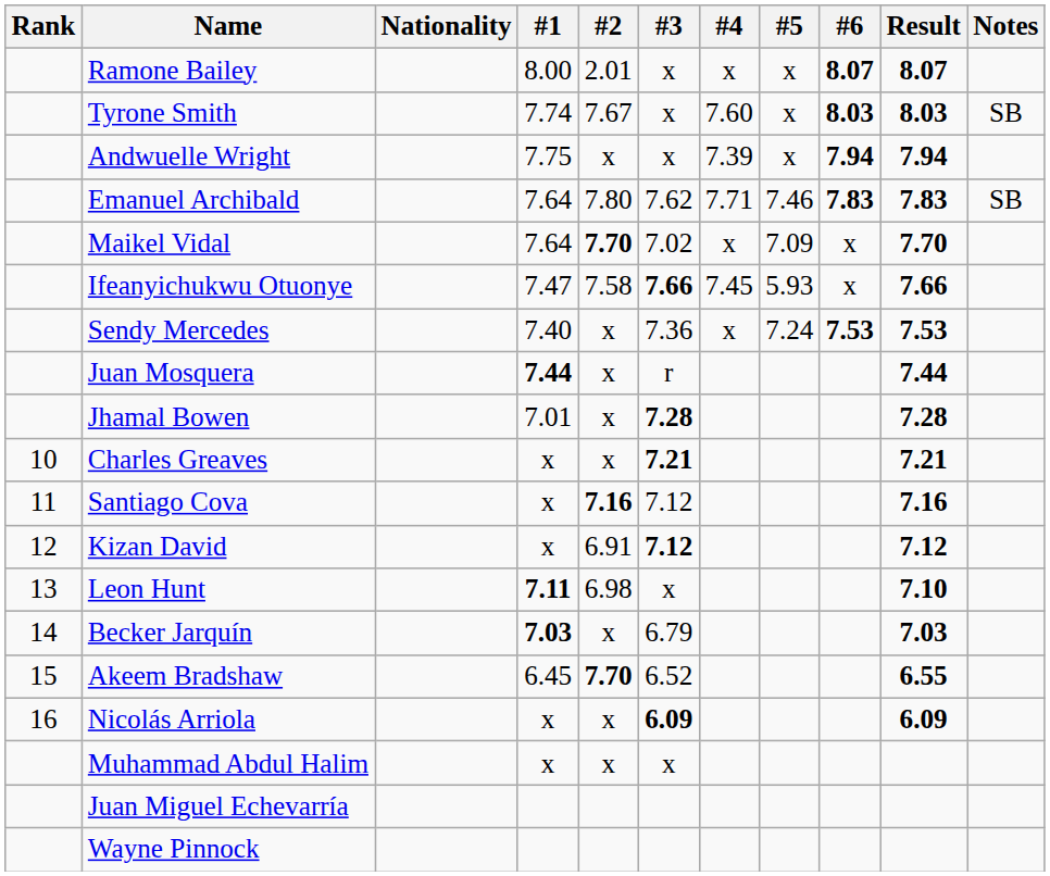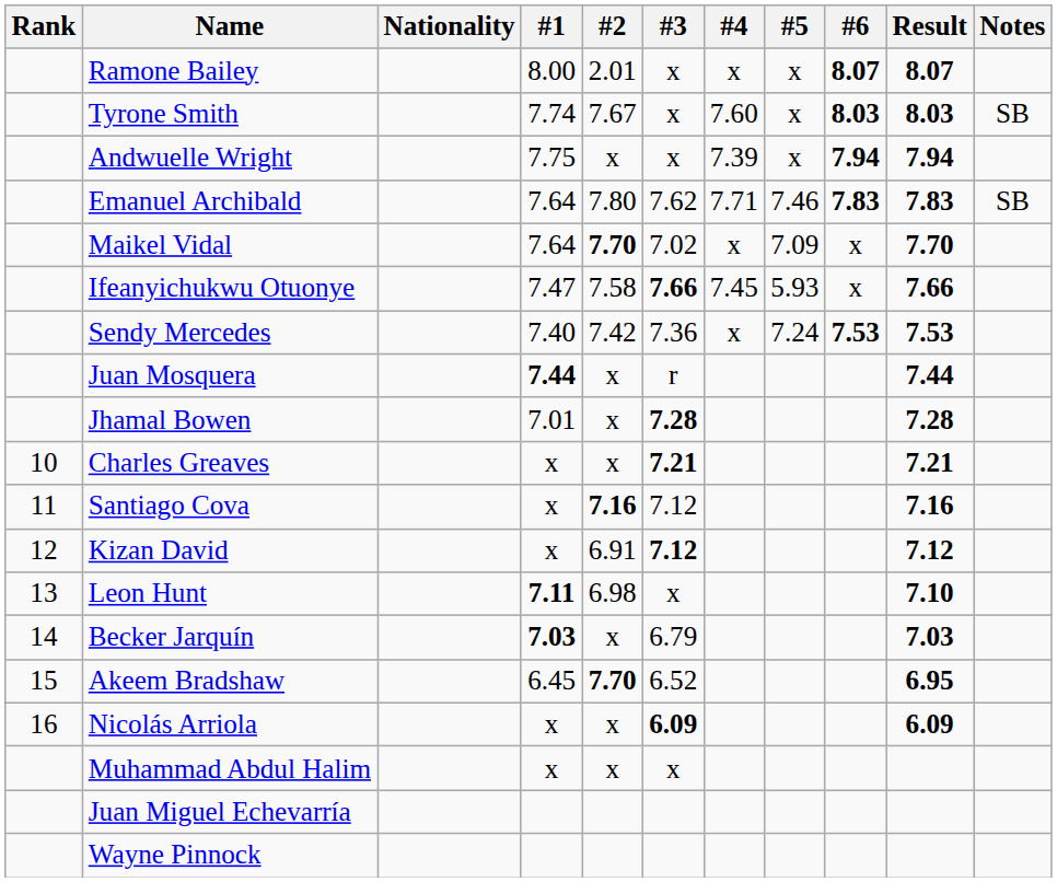 <table class="wikitable sortable" style="text-align:center">
 <tr>
 <th>Rank</th>
 <th>Name</th>
 <th>Nationality</th>
 <th>#1</th>
 <th>#2</th>
 <th>#3</th>
 <th>#4</th>
 <th>#5</th>
 <th>#6</th>
 <th>Result</th>
 <th>Notes</th>
 </tr>
 <tr>
 <td></td>
 <td align=left><a href='#'>Ramone Bailey</a></td>
 <td align=left></td>
 <td>8.00</td>
 <td>2.01</td>
 <td>x</td>
 <td>x</td>
 <td>x</td>
 <td><strong>8.07</strong></td>
 <td><strong>8.07</strong></td>
 <td></td>
 </tr>
 <tr>
 <td></td>
 <td align=left><a href='#'>Tyrone Smith</a></td>
 <td align=left></td>
 <td>7.74</td>
 <td>7.67</td>
 <td>x</td>
 <td>7.60</td>
 <td>x</td>
 <td><strong>8.03</strong></td>
 <td><strong>8.03</strong></td>
 <td>SB</td>
 </tr>
 <tr>
 <td></td>
 <td align=left><a href='#'>Andwuelle Wright</a></td>
 <td align=left></td>
 <td>7.75</td>
 <td>x</td>
 <td>x</td>
 <td>7.39</td>
 <td>x</td>
 <td><strong>7.94</strong></td>
 <td><strong>7.94</strong></td>
 <td></td>
 </tr>
 <tr>
 <td></td>
 <td align=left><a href='#'>Emanuel Archibald</a></td>
 <td align=left></td>
 <td>7.64</td>
 <td>7.80</td>
 <td>7.62</td>
 <td>7.71</td>
 <td>7.46</td>
 <td><strong>7.83</strong></td>
 <td><strong>7.83</strong></td>
 <td>SB</td>
 </tr>
 <tr>
 <td></td>
 <td align=left><a href='#'>Maikel Vidal</a></td>
 <td align=left></td>
 <td>7.64</td>
 <td><strong>7.70</strong></td>
 <td>7.02</td>
 <td>x</td>
 <td>7.09</td>
 <td>x</td>
 <td><strong>7.70</strong></td>
 <td></td>
 </tr>
 <tr>
 <td></td>
 <td align=left><a href='#'>Ifeanyichukwu Otuonye</a></td>
 <td align=left></td>
 <td>7.47</td>
 <td>7.58</td>
 <td><strong>7.66</strong></td>
 <td>7.45</td>
 <td>5.93</td>
 <td>x</td>
 <td><strong>7.66</strong></td>
 <td></td>
 </tr>
 <tr>
 <td></td>
 <td align=left><a href='#'>Sendy Mercedes</a></td>
 <td align=left></td>
 <td>7.40</td>
-<td>x</td>
+<td>7.42</td>
 <td>7.36</td>
 <td>x</td>
 <td>7.24</td>
 <td><strong>7.53</strong></td>
 <td><strong>7.53</strong></td>
 <td></td>
 </tr>
 <tr>
 <td></td>
 <td align=left><a href='#'>Juan Mosquera</a></td>
 <td align=left></td>
 <td><strong>7.44</strong></td>
 <td>x</td>
 <td>r</td>
 <td></td>
 <td></td>
 <td></td>
 <td><strong>7.44</strong></td>
 <td></td>
 </tr>
 <tr>
 <td></td>
 <td align=left><a href='#'>Jhamal Bowen</a></td>
 <td align=left></td>
 <td>7.01</td>
 <td>x</td>
 <td><strong>7.28</strong></td>
 <td></td>
 <td></td>
 <td></td>
 <td><strong>7.28</strong></td>
 <td></td>
 </tr>
 <tr>
 <td>10</td>
 <td align=left><a href='#'>Charles Greaves</a></td>
 <td align=left></td>
 <td>x</td>
 <td>x</td>
 <td><strong>7.21</strong></td>
 <td></td>
 <td></td>
 <td></td>
 <td><strong>7.21</strong></td>
 <td></td>
 </tr>
 <tr>
 <td>11</td>
 <td align=left><a href='#'>Santiago Cova</a></td>
 <td align=left></td>
 <td>x</td>
 <td><strong>7.16</strong></td>
 <td>7.12</td>
 <td></td>
 <td></td>
 <td></td>
 <td><strong>7.16</strong></td>
 <td></td>
 </tr>
 <tr>
 <td>12</td>
 <td align=left><a href='#'>Kizan David</a></td>
 <td align=left></td>
 <td>x</td>
 <td>6.91</td>
 <td><strong>7.12</strong></td>
 <td></td>
 <td></td>
 <td></td>
 <td><strong>7.12</strong></td>
 <td></td>
 </tr>
 <tr>
 <td>13</td>
 <td align=left><a href='#'>Leon Hunt</a></td>
 <td align=left></td>
 <td><strong>7.11</strong></td>
 <td>6.98</td>
 <td>x</td>
 <td></td>
 <td></td>
 <td></td>
 <td><strong>7.10</strong></td>
 <td></td>
 </tr>
 <tr>
 <td>14</td>
 <td align=left><a href='#'>Becker Jarquín</a></td>
 <td align=left></td>
 <td><strong>7.03</strong></td>
 <td>x</td>
 <td>6.79</td>
 <td></td>
 <td></td>
 <td></td>
 <td><strong>7.03</strong></td>
 <td></td>
 </tr>
 <tr>
 <td>15</td>
 <td align=left><a href='#'>Akeem Bradshaw</a></td>
 <td align=left></td>
 <td>6.45</td>
 <td><strong>7.70</strong></td>
 <td>6.52</td>
 <td></td>
 <td></td>
 <td></td>
-<td><strong>6.55</strong></td>
+<td><strong>6.95</strong></td>
 <td></td>
 </tr>
 <tr>
 <td>16</td>
 <td align=left><a href='#'>Nicolás Arriola</a></td>
 <td align=left></td>
 <td>x</td>
 <td>x</td>
 <td><strong>6.09</strong></td>
 <td></td>
 <td></td>
 <td></td>
 <td><strong>6.09</strong></td>
 <td></td>
 </tr>
 <tr>
 <td></td>
 <td align=left><a href='#'>Muhammad Abdul Halim</a></td>
 <td align=left></td>
 <td>x</td>
 <td>x</td>
 <td>x</td>
 <td></td>
 <td></td>
 <td></td>
 <td><strong></strong></td>
 <td></td>
 </tr>
 <tr>
 <td></td>
 <td align=left><a href='#'>Juan Miguel Echevarría</a></td>
 <td align=left></td>
 <td></td>
 <td></td>
 <td></td>
 <td></td>
 <td></td>
 <td></td>
 <td><strong></strong></td>
 <td></td>
 </tr>
 <tr>
 <td></td>
 <td align=left><a href='#'>Wayne Pinnock</a></td>
 <td align=left></td>
 <td></td>
 <td></td>
 <td></td>
 <td></td>
 <td></td>
 <td></td>
 <td><strong></strong></td>
 <td></td>
 </tr>
 </table>
